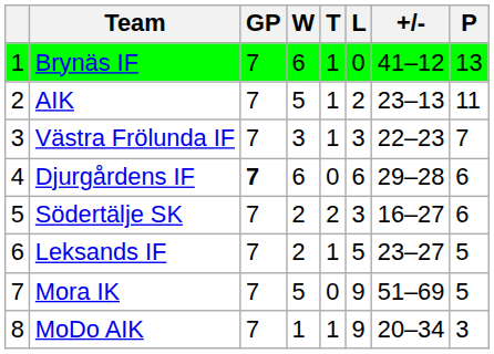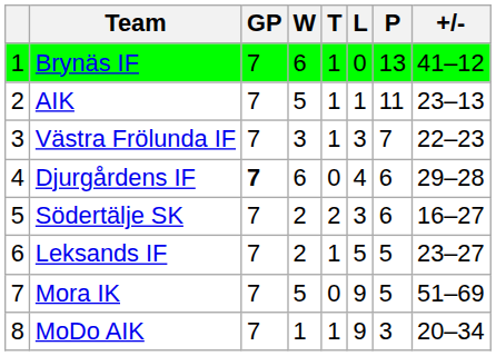 <table class="wikitable">
 <tr>
 <th></th>
 <th>Team</th>
 <th>GP</th>
 <th>W</th>
 <th>T</th>
 <th>L</th>
+<th>P</th>
 <th>+/-</th>
-<th>P</th>
 </tr>
 <tr style="background:#00FF00">
 <td>1</td>
 <td><a href='#'>Brynäs IF</a></td>
 <td>7</td>
 <td>6</td>
 <td>1</td>
 <td>0</td>
+<td>13</td>
 <td>41–12</td>
-<td>13</td>
 </tr>
 <tr style="background:#FFFFFF">
 <td>2</td>
 <td><a href='#'>AIK</a></td>
 <td>7</td>
 <td>5</td>
 <td>1</td>
-<td>2</td>
+<td>1</td>
+<td>11</td>
 <td>23–13</td>
-<td>11</td>
 </tr>
 <tr style="background:#FFFFFF">
 <td>3</td>
 <td><a href='#'>Västra Frölunda IF</a></td>
 <td>7</td>
 <td>3</td>
 <td>1</td>
 <td>3</td>
+<td>7</td>
 <td>22–23</td>
-<td>7</td>
 </tr>
 <tr style="background:#FFFFFF">
 <td>4</td>
 <td><a href='#'>Djurgårdens IF</a></td>
 <td><strong>7</strong></td>
 <td>6</td>
 <td>0</td>
+<td>4</td>
 <td>6</td>
 <td>29–28</td>
-<td>6</td>
 </tr>
 <tr style="background:#FFFFFF">
 <td>5</td>
 <td><a href='#'>Södertälje SK</a></td>
 <td>7</td>
 <td>2</td>
 <td>2</td>
 <td>3</td>
+<td>6</td>
 <td>16–27</td>
-<td>6</td>
 </tr>
 <tr style="background:#FFFFFF">
 <td>6</td>
 <td><a href='#'>Leksands IF</a></td>
 <td>7</td>
 <td>2</td>
 <td>1</td>
 <td>5</td>
+<td>5</td>
 <td>23–27</td>
-<td>5</td>
 </tr>
 <tr style="background:#FFFFFF">
 <td>7</td>
 <td><a href='#'>Mora IK</a></td>
 <td>7</td>
 <td>5</td>
 <td>0</td>
 <td>9</td>
+<td>5</td>
 <td>51–69</td>
-<td>5</td>
 </tr>
 <tr style="background:#FFFFFF">
 <td>8</td>
 <td><a href='#'>MoDo AIK</a></td>
 <td>7</td>
 <td>1</td>
 <td>1</td>
 <td>9</td>
+<td>3</td>
 <td>20–34</td>
-<td>3</td>
 </tr>
 </table>
